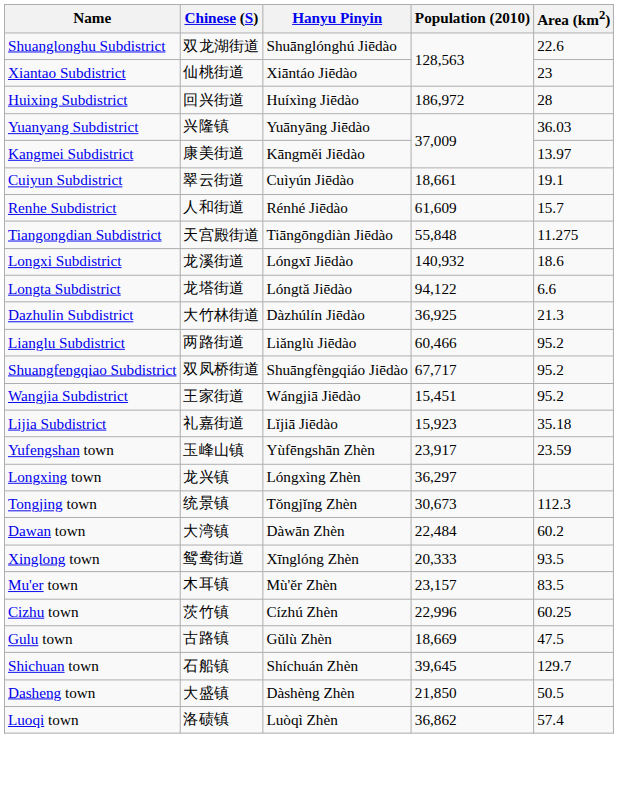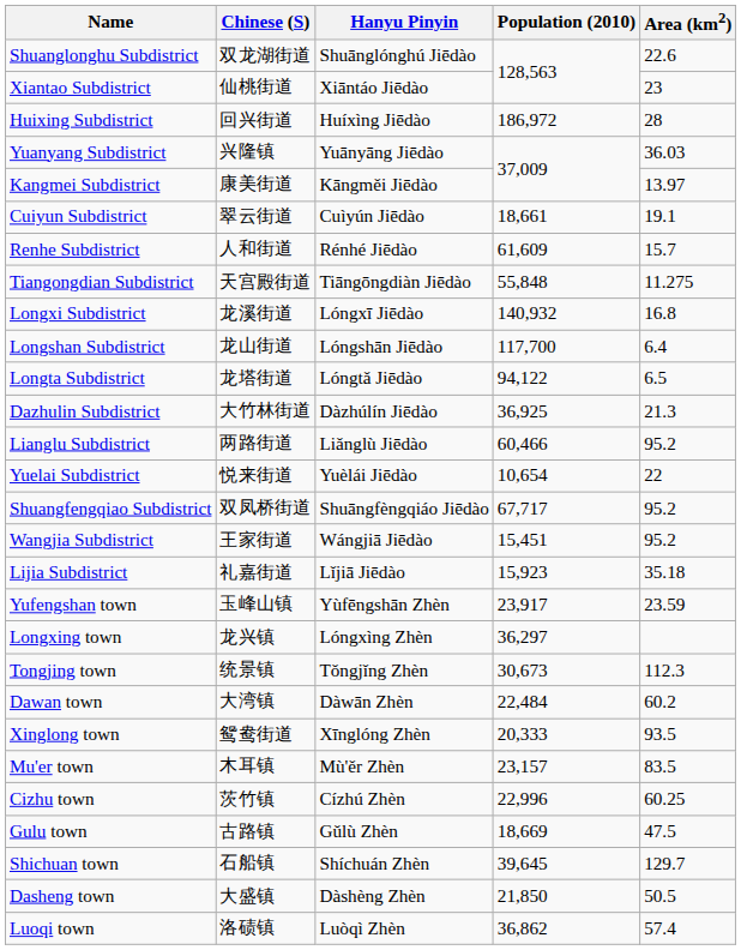 <table class="wikitable">
 <tr>
 <th>Name</th>
 <th><a href='#'>Chinese</a> (<a href='#'>S</a>)</th>
 <th><a href='#'>Hanyu Pinyin</a></th>
 <th>Population (2010)</th>
 <th>Area (km<sup>2</sup>)</th>
 </tr>
 <tr>
 <td><a href='#'>Shuanglonghu Subdistrict</a></td>
 <td>双龙湖街道</td>
 <td>Shuānglónghú Jiēdào</td>
 <td rowspan="2">128,563</td>
 <td>22.6</td>
 </tr>
 <tr>
 <td><a href='#'>Xiantao Subdistrict</a></td>
 <td>仙桃街道</td>
 <td>Xiāntáo Jiēdào</td>
 <td>23</td>
 </tr>
 <tr>
 <td><a href='#'>Huixing Subdistrict</a></td>
 <td>回兴街道</td>
 <td>Huíxìng Jiēdào</td>
 <td>186,972</td>
 <td>28</td>
 </tr>
 <tr>
 <td><a href='#'>Yuanyang Subdistrict</a></td>
 <td>兴隆镇</td>
 <td>Yuānyāng Jiēdào</td>
 <td rowspan="2">37,009</td>
 <td>36.03</td>
 </tr>
 <tr>
 <td><a href='#'>Kangmei Subdistrict</a></td>
 <td>康美街道</td>
 <td>Kāngměi Jiēdào</td>
 <td>13.97</td>
 </tr>
 <tr>
 <td><a href='#'>Cuiyun Subdistrict</a></td>
 <td>翠云街道</td>
 <td>Cuìyún Jiēdào</td>
 <td>18,661</td>
 <td>19.1</td>
 </tr>
 <tr>
 <td><a href='#'>Renhe Subdistrict</a></td>
 <td>人和街道</td>
 <td>Rénhé Jiēdào</td>
 <td>61,609</td>
 <td>15.7</td>
 </tr>
 <tr>
 <td><a href='#'>Tiangongdian Subdistrict</a></td>
 <td>天宫殿街道</td>
 <td>Tiāngōngdiàn Jiēdào</td>
 <td>55,848</td>
 <td>11.275</td>
 </tr>
 <tr>
 <td><a href='#'>Longxi Subdistrict</a></td>
 <td>龙溪街道</td>
 <td>Lóngxī Jiēdào</td>
 <td>140,932</td>
-<td>18.6</td>
+<td>16.8</td>
+</tr>
+<tr>
+<td><a href='#'>Longshan Subdistrict</a></td>
+<td>龙山街道</td>
+<td>Lóngshān Jiēdào</td>
+<td>117,700</td>
+<td>6.4</td>
 </tr>
 <tr>
 <td><a href='#'>Longta Subdistrict</a></td>
 <td>龙塔街道</td>
 <td>Lóngtǎ Jiēdào</td>
 <td>94,122</td>
-<td>6.6</td>
+<td>6.5</td>
 </tr>
 <tr>
 <td><a href='#'>Dazhulin Subdistrict</a></td>
 <td>大竹林街道</td>
 <td>Dàzhúlín Jiēdào</td>
 <td>36,925</td>
 <td>21.3</td>
 </tr>
 <tr>
 <td><a href='#'>Lianglu Subdistrict</a></td>
 <td>两路街道</td>
 <td>Liǎnglù Jiēdào</td>
 <td>60,466</td>
 <td>95.2</td>
+</tr>
+<tr>
+<td><a href='#'>Yuelai Subdistrict</a></td>
+<td>悦来街道</td>
+<td>Yuèlái Jiēdào</td>
+<td>10,654</td>
+<td>22</td>
 </tr>
 <tr>
 <td><a href='#'>Shuangfengqiao Subdistrict</a></td>
 <td>双凤桥街道</td>
 <td>Shuāngfèngqiáo Jiēdào</td>
 <td>67,717</td>
 <td>95.2</td>
 </tr>
 <tr>
 <td><a href='#'>Wangjia Subdistrict</a></td>
 <td>王家街道</td>
 <td>Wángjiā Jiēdào</td>
 <td>15,451</td>
 <td>95.2</td>
 </tr>
 <tr>
 <td><a href='#'>Lijia Subdistrict</a></td>
 <td>礼嘉街道</td>
 <td>Lǐjiā Jiēdào</td>
 <td>15,923</td>
 <td>35.18</td>
 </tr>
 <tr>
 <td><a href='#'>Yufengshan</a> town</td>
 <td>玉峰山镇</td>
 <td>Yùfēngshān Zhèn</td>
 <td>23,917</td>
 <td>23.59</td>
 </tr>
 <tr>
 <td><a href='#'>Longxing</a> town</td>
 <td>龙兴镇</td>
 <td>Lóngxìng Zhèn</td>
 <td>36,297</td>
 <td></td>
 </tr>
 <tr>
 <td><a href='#'>Tongjing</a> town</td>
 <td>统景镇</td>
 <td>Tǒngjǐng Zhèn</td>
 <td>30,673</td>
 <td>112.3</td>
 </tr>
 <tr>
 <td><a href='#'>Dawan</a> town</td>
 <td>大湾镇</td>
 <td>Dàwān Zhèn</td>
 <td>22,484</td>
 <td>60.2</td>
 </tr>
 <tr>
 <td><a href='#'>Xinglong</a> town</td>
 <td>鸳鸯街道</td>
 <td>Xīnglóng Zhèn</td>
 <td>20,333</td>
 <td>93.5</td>
 </tr>
 <tr>
 <td><a href='#'>Mu'er</a> town</td>
 <td>木耳镇</td>
 <td>Mù'ěr Zhèn</td>
 <td>23,157</td>
 <td>83.5</td>
 </tr>
 <tr>
 <td><a href='#'>Cizhu</a> town</td>
 <td>茨竹镇</td>
 <td>Cízhú Zhèn</td>
 <td>22,996</td>
 <td>60.25</td>
 </tr>
 <tr>
 <td><a href='#'>Gulu</a> town</td>
 <td>古路镇</td>
 <td>Gǔlù Zhèn</td>
 <td>18,669</td>
 <td>47.5</td>
 </tr>
 <tr>
 <td><a href='#'>Shichuan</a> town</td>
 <td>石船镇</td>
 <td>Shíchuán Zhèn</td>
 <td>39,645</td>
 <td>129.7</td>
 </tr>
 <tr>
 <td><a href='#'>Dasheng</a> town</td>
 <td>大盛镇</td>
 <td>Dàshèng Zhèn</td>
 <td>21,850</td>
 <td>50.5</td>
 </tr>
 <tr>
 <td><a href='#'>Luoqi</a> town</td>
 <td>洛碛镇</td>
 <td>Luòqì Zhèn</td>
 <td>36,862</td>
 <td>57.4</td>
 </tr>
 </table>
